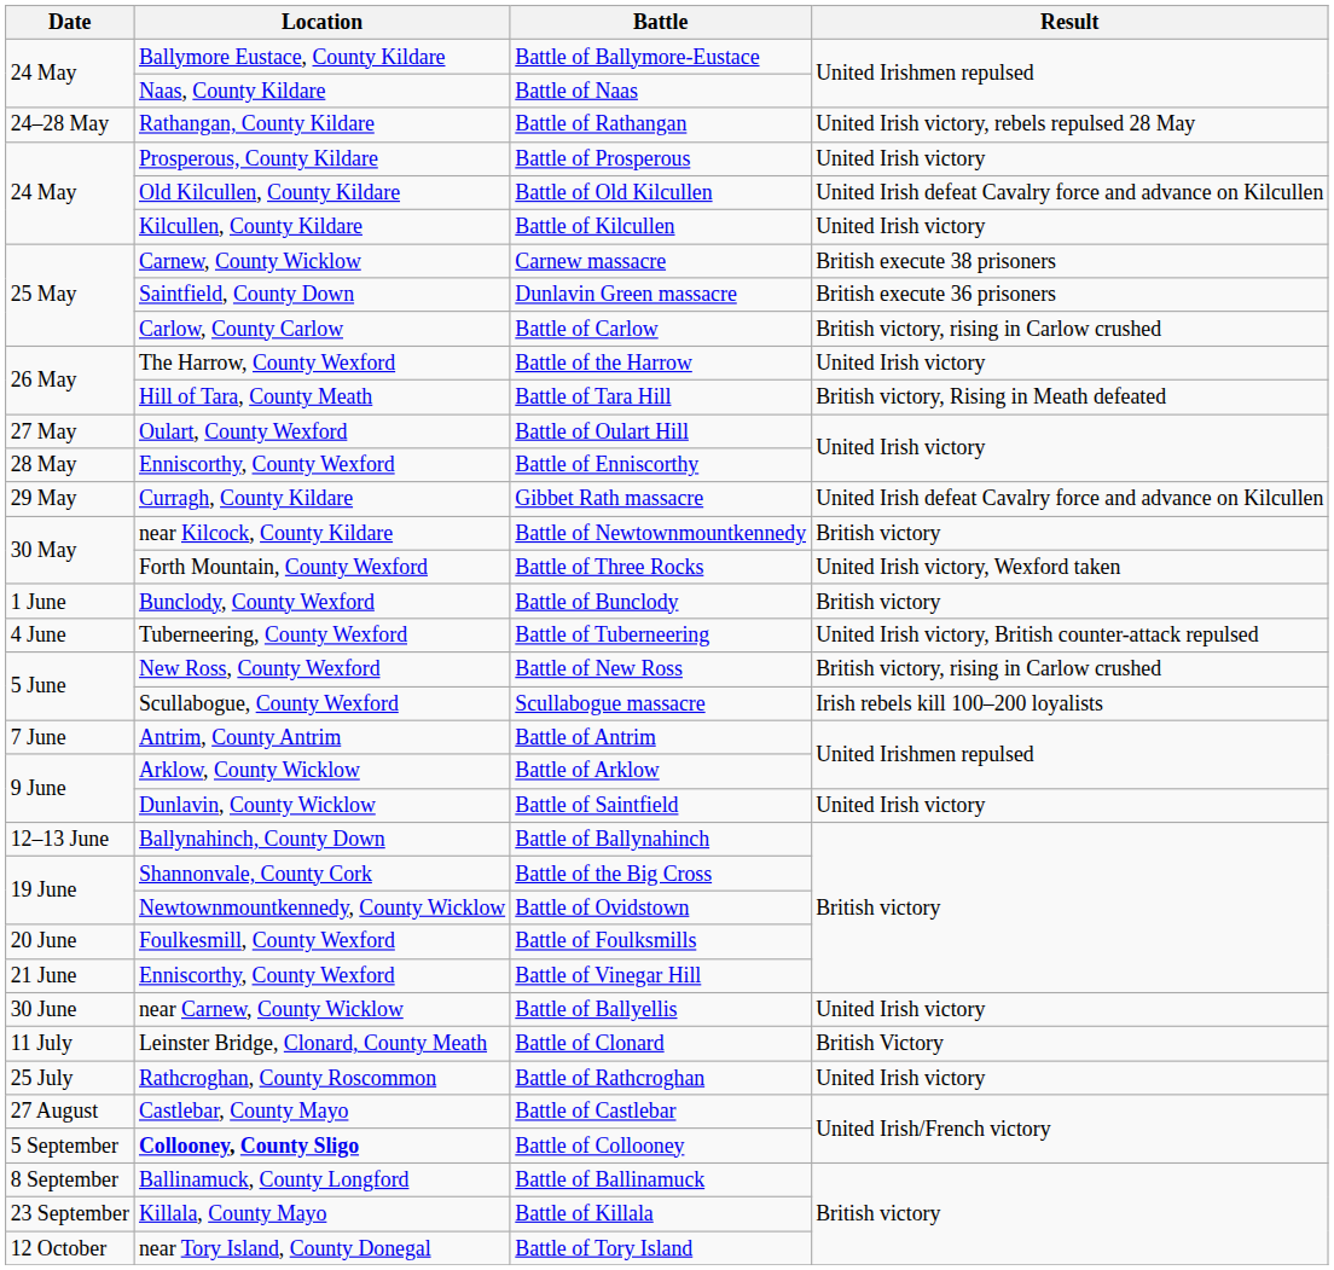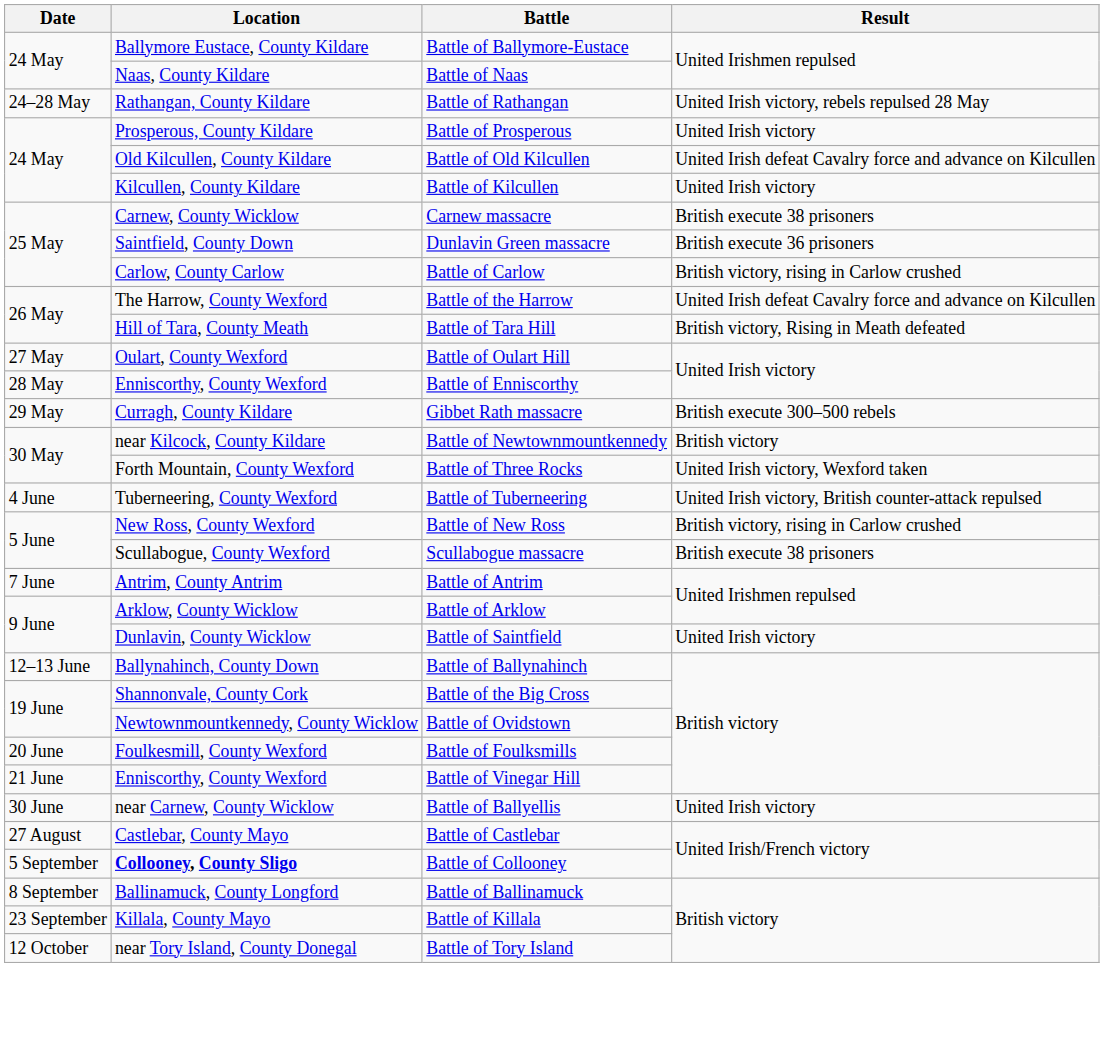 <table class="wikitable sortable">
 <tr>
 <th>Date</th>
 <th>Location</th>
 <th>Battle</th>
 <th>Result</th>
 </tr>
 <tr>
 <td rowspan="2">24 May</td>
 <td><a href='#'>Ballymore Eustace</a>, <a href='#'>County Kildare</a></td>
 <td><a href='#'>Battle of Ballymore-Eustace</a></td>
 <td rowspan="2">United Irishmen repulsed</td>
 </tr>
 <tr>
 <td><a href='#'>Naas</a>, <a href='#'>County Kildare</a></td>
 <td><a href='#'>Battle of Naas</a></td>
 </tr>
 <tr>
 <td>24–28 May</td>
 <td><a href='#'>Rathangan, County Kildare</a></td>
 <td><a href='#'>Battle of Rathangan</a></td>
 <td>United Irish victory, rebels repulsed 28 May</td>
 </tr>
 <tr>
 <td rowspan="3">24 May</td>
 <td><a href='#'>Prosperous, County Kildare</a></td>
 <td><a href='#'>Battle of Prosperous</a></td>
 <td>United Irish victory</td>
 </tr>
 <tr>
 <td><a href='#'>Old Kilcullen</a>, <a href='#'>County Kildare</a></td>
 <td><a href='#'>Battle of Old Kilcullen</a></td>
 <td>United Irish defeat Cavalry force and advance on Kilcullen</td>
 </tr>
 <tr>
 <td><a href='#'>Kilcullen</a>, <a href='#'>County Kildare</a></td>
 <td><a href='#'>Battle of Kilcullen</a></td>
 <td>United Irish victory</td>
 </tr>
 <tr>
 <td rowspan="3">25 May</td>
 <td><a href='#'>Carnew</a>, <a href='#'>County Wicklow</a></td>
 <td><a href='#'>Carnew massacre</a></td>
 <td>British execute 38 prisoners</td>
 </tr>
 <tr>
 <td><a href='#'>Saintfield</a>, <a href='#'>County Down</a></td>
 <td><a href='#'>Dunlavin Green massacre</a></td>
 <td>British execute 36 prisoners</td>
 </tr>
 <tr>
 <td><a href='#'>Carlow</a>, <a href='#'>County Carlow</a></td>
 <td><a href='#'>Battle of Carlow</a></td>
 <td>British victory, rising in Carlow crushed</td>
 </tr>
 <tr>
 <td rowspan="2">26 May</td>
 <td>The Harrow, <a href='#'>County Wexford</a></td>
 <td><a href='#'>Battle of the Harrow</a></td>
-<td>United Irish victory</td>
+<td>United Irish defeat Cavalry force and advance on Kilcullen</td>
 </tr>
 <tr>
 <td><a href='#'>Hill of Tara</a>, <a href='#'>County Meath</a></td>
 <td><a href='#'>Battle of Tara Hill</a></td>
 <td>British victory, Rising in Meath defeated</td>
 </tr>
 <tr>
 <td>27 May</td>
 <td><a href='#'>Oulart</a>, <a href='#'>County Wexford</a></td>
 <td><a href='#'>Battle of Oulart Hill</a></td>
 <td rowspan="2">United Irish victory</td>
 </tr>
 <tr>
 <td>28 May</td>
 <td><a href='#'>Enniscorthy</a>, <a href='#'>County Wexford</a></td>
 <td><a href='#'>Battle of Enniscorthy</a></td>
 </tr>
 <tr>
 <td>29 May</td>
 <td><a href='#'>Curragh</a>, <a href='#'>County Kildare</a></td>
 <td><a href='#'>Gibbet Rath massacre</a></td>
-<td>United Irish defeat Cavalry force and advance on Kilcullen</td>
+<td>British execute 300–500 rebels</td>
 </tr>
 <tr>
 <td rowspan="2">30 May</td>
 <td>near <a href='#'>Kilcock</a>, <a href='#'>County Kildare</a></td>
 <td><a href='#'>Battle of Newtownmountkennedy</a></td>
 <td>British victory</td>
 </tr>
 <tr>
 <td>Forth Mountain, <a href='#'>County Wexford</a></td>
 <td><a href='#'>Battle of Three Rocks</a></td>
 <td>United Irish victory, Wexford taken</td>
-</tr>
-<tr>
-<td>1 June</td>
-<td><a href='#'>Bunclody</a>, <a href='#'>County Wexford</a></td>
-<td><a href='#'>Battle of Bunclody</a></td>
-<td>British victory</td>
 </tr>
 <tr>
 <td>4 June</td>
 <td>Tuberneering, <a href='#'>County Wexford</a></td>
 <td><a href='#'>Battle of Tuberneering</a></td>
 <td>United Irish victory, British counter-attack repulsed</td>
 </tr>
 <tr>
 <td rowspan="2">5 June</td>
 <td><a href='#'>New Ross</a>, <a href='#'>County Wexford</a></td>
 <td><a href='#'>Battle of New Ross</a></td>
 <td>British victory, rising in Carlow crushed</td>
 </tr>
 <tr>
 <td>Scullabogue, <a href='#'>County Wexford</a></td>
 <td><a href='#'>Scullabogue massacre</a></td>
-<td>Irish rebels kill 100–200 loyalists</td>
+<td>British execute 38 prisoners</td>
 </tr>
 <tr>
 <td>7 June</td>
 <td><a href='#'>Antrim</a>, <a href='#'>County Antrim</a></td>
 <td><a href='#'>Battle of Antrim</a></td>
 <td rowspan="2">United Irishmen repulsed</td>
 </tr>
 <tr>
 <td rowspan="2">9 June</td>
 <td><a href='#'>Arklow</a>, <a href='#'>County Wicklow</a></td>
 <td><a href='#'>Battle of Arklow</a></td>
 </tr>
 <tr>
 <td><a href='#'>Dunlavin</a>, <a href='#'>County Wicklow</a></td>
 <td><a href='#'>Battle of Saintfield</a></td>
 <td>United Irish victory</td>
 </tr>
 <tr>
 <td>12–13 June</td>
 <td><a href='#'>Ballynahinch, County Down</a></td>
 <td><a href='#'>Battle of Ballynahinch</a></td>
 <td rowspan="5">British victory</td>
 </tr>
 <tr>
 <td rowspan="2">19 June</td>
 <td><a href='#'>Shannonvale, County Cork</a></td>
 <td><a href='#'>Battle of the Big Cross</a></td>
 </tr>
 <tr>
 <td><a href='#'>Newtownmountkennedy</a>, <a href='#'>County Wicklow</a></td>
 <td><a href='#'>Battle of Ovidstown</a></td>
 </tr>
 <tr>
 <td>20 June</td>
 <td><a href='#'>Foulkesmill</a>, <a href='#'>County Wexford</a></td>
 <td><a href='#'>Battle of Foulksmills</a></td>
 </tr>
 <tr>
 <td>21 June</td>
 <td><a href='#'>Enniscorthy</a>, <a href='#'>County Wexford</a></td>
 <td><a href='#'>Battle of Vinegar Hill</a></td>
 </tr>
 <tr>
 <td>30 June</td>
 <td>near <a href='#'>Carnew</a>, <a href='#'>County Wicklow</a></td>
 <td><a href='#'>Battle of Ballyellis</a></td>
 <td>United Irish victory</td>
 </tr>
 <tr>
-<td>11 July</td>
-<td>Leinster Bridge, <a href='#'>Clonard, County Meath</a></td>
-<td><a href='#'>Battle of Clonard</a></td>
-<td>British Victory</td>
-</tr>
-<tr>
-<td>25 July</td>
-<td><a href='#'>Rathcroghan</a>, <a href='#'>County Roscommon</a></td>
-<td><a href='#'>Battle of Rathcroghan</a></td>
-<td>United Irish victory</td>
-</tr>
-<tr>
 <td>27 August</td>
 <td><a href='#'>Castlebar</a>, <a href='#'>County Mayo</a></td>
 <td><a href='#'>Battle of Castlebar</a></td>
 <td rowspan="2">United Irish/French victory</td>
 </tr>
 <tr>
 <td>5 September</td>
 <td><strong><a href='#'>Collooney</a>, <a href='#'>County Sligo</a></strong></td>
 <td><a href='#'>Battle of Collooney</a></td>
 </tr>
 <tr>
 <td>8 September</td>
 <td><a href='#'>Ballinamuck</a>, <a href='#'>County Longford</a></td>
 <td><a href='#'>Battle of Ballinamuck</a></td>
 <td rowspan="3">British victory</td>
 </tr>
 <tr>
 <td>23 September</td>
 <td><a href='#'>Killala</a>, <a href='#'>County Mayo</a></td>
 <td><a href='#'>Battle of Killala</a></td>
 </tr>
 <tr>
 <td>12 October</td>
 <td>near <a href='#'>Tory Island</a>, <a href='#'>County Donegal</a></td>
 <td><a href='#'>Battle of Tory Island</a></td>
 </tr>
 </table>
